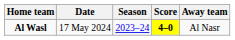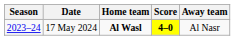 <table class="wikitable" style="text-align: center; width=25%; font-size: 11px">
 <tr>
+<th>Season</th>
+<th>Date</th>
 <th>Home team</th>
-<th>Date</th>
-<th>Season</th>
 <th>Score</th>
 <th>Away team</th>
 </tr>
 <tr>
+<td><a href='#'>2023–24</a></td>
+<td>17 May 2024</td>
 <td><strong>Al Wasl</strong></td>
-<td>17 May 2024</td>
-<td><a href='#'>2023–24</a></td>
 <td style="color:#000000; background:#FFFF00"><strong>4–0</strong></td>
 <td>Al Nasr</td>
 </tr>
 </table>
